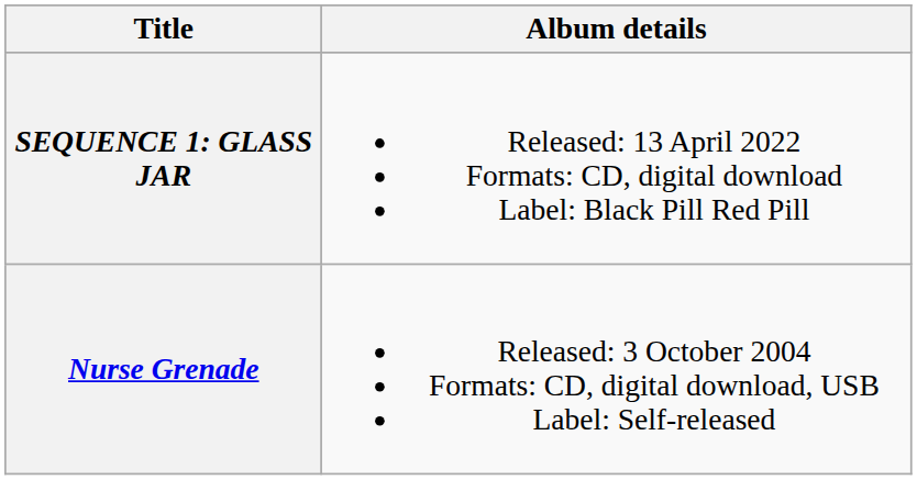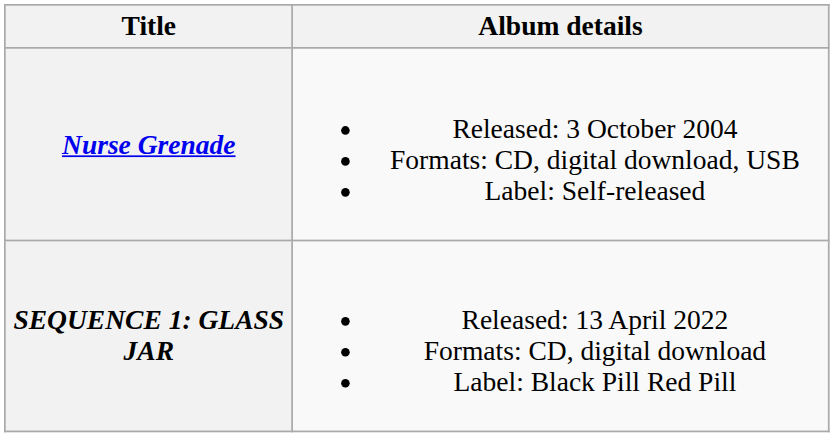 <table class="wikitable plainrowheaders" style="text-align:center;">
 <tr>
 <th scope="col" style="width:10em;">Title</th>
 <th scope="col" style="width:19em;">Album details</th>
 </tr>
 <tr>
+<th scope="row"><em><a href='#'>Nurse Grenade</a></em></th>
+<td><br><ul><li>Released: 3 October 2004</li><li>Formats: CD, digital download, USB</li><li>Label: Self-released</li></ul></td>
+</tr>
+<tr>
 <th scope="row"><em>SEQUENCE 1: GLASS JAR</em></th>
 <td><br><ul><li>Released: 13 April 2022</li><li>Formats: CD, digital download</li><li>Label: Black Pill Red Pill</li></ul></td>
 </tr>
-<tr>
-<th scope="row"><em><a href='#'>Nurse Grenade</a></em></th>
-<td><br><ul><li>Released: 3 October 2004</li><li>Formats: CD, digital download, USB</li><li>Label: Self-released</li></ul></td>
-</tr>
 </table>
